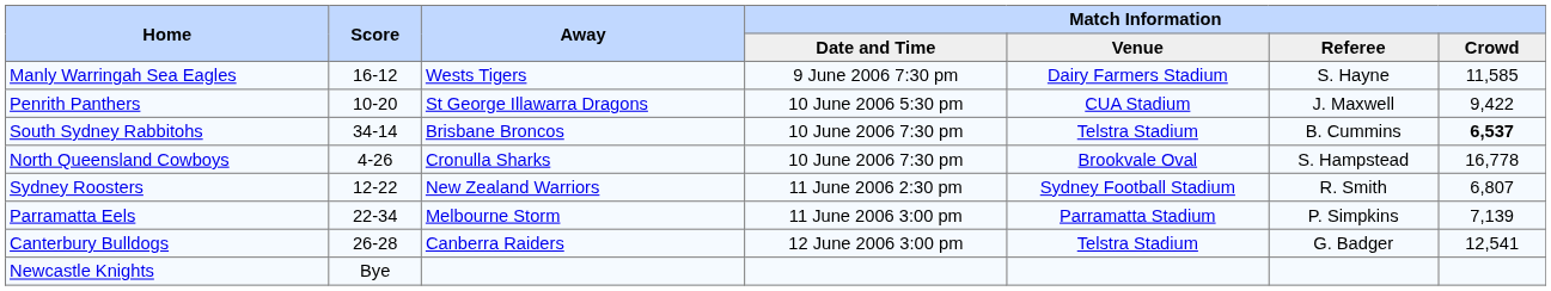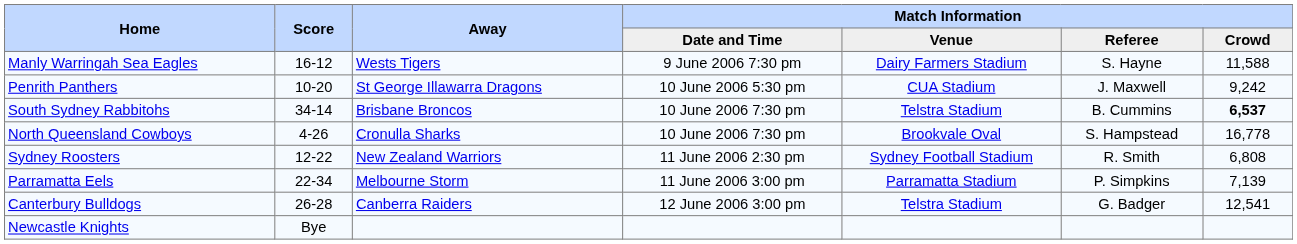 <table border=1 style="border-collapse:collapse; font-size:90%;" cellpadding=3 cellspacing=0 width=100%>
 <tr bgcolor=#C1D8FF>
 <th rowspan=2 width=21%>Home</th>
 <th rowspan=2 width=6%>Score</th>
 <th rowspan=2 width=21%>Away</th>
 <th colspan=6>Match Information</th>
 </tr>
 <tr bgcolor=#EFEFEF>
 <th width=17%>Date and Time</th>
 <th width=17%>Venue</th>
 <th width=11%>Referee</th>
 <th width=7%>Crowd</th>
 </tr>
 <tr align=center bgcolor=#F5FAFF>
 <td align=left> <a href='#'>Manly Warringah Sea Eagles</a></td>
 <td>16-12</td>
 <td align=left> <a href='#'>Wests Tigers</a></td>
 <td>9 June 2006 7:30 pm</td>
 <td><a href='#'>Dairy Farmers Stadium</a></td>
 <td>S. Hayne</td>
-<td>11,585</td>
+<td>11,588</td>
 </tr>
 <tr align=center bgcolor=#F5FAFF>
 <td align=left> <a href='#'>Penrith Panthers</a></td>
 <td>10-20</td>
 <td align=left> <a href='#'>St George Illawarra Dragons</a></td>
 <td>10 June 2006 5:30 pm</td>
 <td><a href='#'>CUA Stadium</a></td>
 <td>J. Maxwell</td>
-<td>9,422</td>
+<td>9,242</td>
 </tr>
 <tr align=center bgcolor=#F5FAFF>
 <td align=left> <a href='#'>South Sydney Rabbitohs</a></td>
 <td>34-14</td>
 <td align=left> <a href='#'>Brisbane Broncos</a></td>
 <td>10 June 2006 7:30 pm</td>
 <td><a href='#'>Telstra Stadium</a></td>
 <td>B. Cummins</td>
 <td><strong>6,537</strong></td>
 </tr>
 <tr align=center bgcolor=#F5FAFF>
 <td align=left> <a href='#'>North Queensland Cowboys</a></td>
 <td>4-26</td>
 <td align=left> <a href='#'>Cronulla Sharks</a></td>
 <td>10 June 2006 7:30 pm</td>
 <td><a href='#'>Brookvale Oval</a></td>
 <td>S. Hampstead</td>
 <td>16,778</td>
 </tr>
 <tr align=center bgcolor=#F5FAFF>
 <td align=left> <a href='#'>Sydney Roosters</a></td>
 <td>12-22</td>
 <td align=left> <a href='#'>New Zealand Warriors</a></td>
 <td>11 June 2006 2:30 pm</td>
 <td><a href='#'>Sydney Football Stadium</a></td>
 <td>R. Smith</td>
-<td>6,807</td>
+<td>6,808</td>
 </tr>
 <tr align=center bgcolor=#F5FAFF>
 <td align=left> <a href='#'>Parramatta Eels</a></td>
 <td>22-34</td>
 <td align=left> <a href='#'>Melbourne Storm</a></td>
 <td>11 June 2006 3:00 pm</td>
 <td><a href='#'>Parramatta Stadium</a></td>
 <td>P. Simpkins</td>
 <td>7,139</td>
 </tr>
 <tr align=center bgcolor=#F5FAFF>
 <td align=left> <a href='#'>Canterbury Bulldogs</a></td>
 <td>26-28</td>
 <td align=left> <a href='#'>Canberra Raiders</a></td>
 <td>12 June 2006 3:00 pm</td>
 <td><a href='#'>Telstra Stadium</a></td>
 <td>G. Badger</td>
 <td>12,541</td>
 </tr>
 <tr align=center bgcolor=#F5FAFF>
 <td align=left> <a href='#'>Newcastle Knights</a></td>
 <td>Bye</td>
 <td></td>
 <td></td>
 <td></td>
 <td></td>
 <td></td>
 </tr>
 </table>
